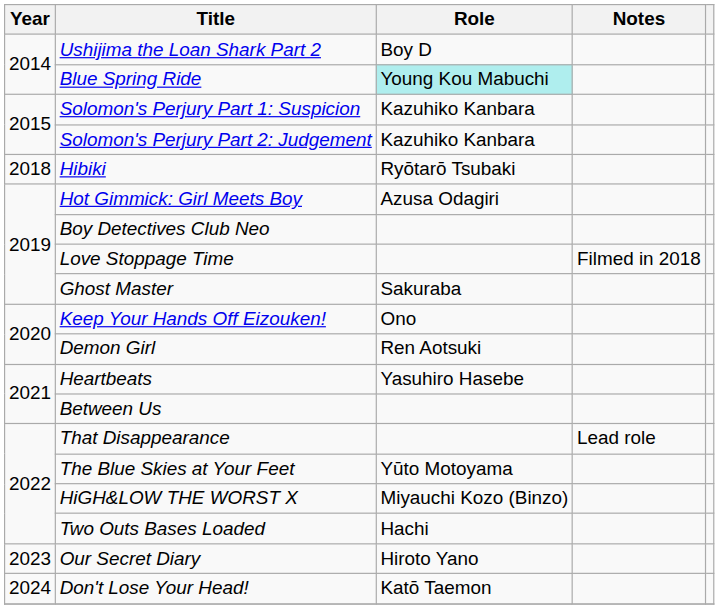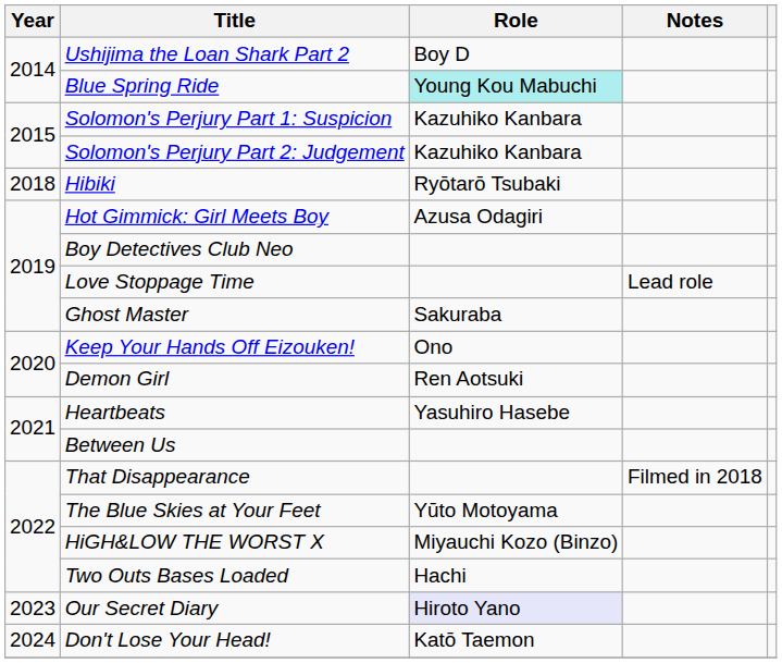 <table class="wikitable">
 <tr>
 <th>Year</th>
 <th>Title</th>
 <th>Role</th>
 <th>Notes</th>
 <th></th>
 </tr>
 <tr>
 <td rowspan=2>2014</td>
 <td><em><a href='#'>Ushijima the Loan Shark Part 2</a></em></td>
 <td>Boy D</td>
 <td></td>
 <td></td>
 </tr>
 <tr>
 <td><em><a href='#'>Blue Spring Ride</a></em></td>
 <td style="background: paleturquoise;">Young Kou Mabuchi</td>
 <td></td>
 <td></td>
 </tr>
 <tr>
 <td rowspan=2>2015</td>
 <td><em><a href='#'>Solomon's Perjury Part 1: Suspicion</a></em></td>
 <td>Kazuhiko Kanbara</td>
 <td></td>
 <td></td>
 </tr>
 <tr>
 <td><em><a href='#'>Solomon's Perjury Part 2: Judgement</a></em></td>
 <td>Kazuhiko Kanbara</td>
 <td></td>
 <td></td>
 </tr>
 <tr>
 <td>2018</td>
 <td><em><a href='#'>Hibiki</a></em></td>
 <td>Ryōtarō Tsubaki</td>
 <td></td>
 <td></td>
 </tr>
 <tr>
 <td rowspan=4>2019</td>
 <td><em><a href='#'>Hot Gimmick: Girl Meets Boy</a></em></td>
 <td>Azusa Odagiri</td>
 <td></td>
 <td></td>
 </tr>
 <tr>
 <td><em>Boy Detectives Club Neo</em></td>
 <td></td>
 <td></td>
 <td></td>
 </tr>
 <tr>
 <td><em>Love Stoppage Time</em></td>
 <td></td>
-<td>Filmed in 2018</td>
+<td>Lead role</td>
 <td></td>
 </tr>
 <tr>
 <td><em>Ghost Master</em></td>
 <td>Sakuraba</td>
 <td></td>
 <td></td>
 </tr>
 <tr>
 <td rowspan=2>2020</td>
 <td><em><a href='#'>Keep Your Hands Off Eizouken!</a></em></td>
 <td>Ono</td>
 <td></td>
 <td></td>
 </tr>
 <tr>
 <td><em>Demon Girl</em></td>
 <td>Ren Aotsuki</td>
 <td></td>
 <td></td>
 </tr>
 <tr>
 <td rowspan=2>2021</td>
 <td><em>Heartbeats</em></td>
 <td>Yasuhiro Hasebe</td>
 <td></td>
 <td></td>
 </tr>
 <tr>
 <td><em>Between Us</em></td>
 <td></td>
 <td></td>
 <td></td>
 </tr>
 <tr>
 <td rowspan="4">2022</td>
 <td><em>That Disappearance</em></td>
 <td></td>
-<td>Lead role</td>
+<td>Filmed in 2018</td>
 <td></td>
 </tr>
 <tr>
 <td><em>The Blue Skies at Your Feet</em></td>
 <td>Yūto Motoyama</td>
 <td></td>
 <td></td>
 </tr>
 <tr>
 <td><em>HiGH&LOW THE WORST X</em></td>
 <td>Miyauchi Kozo (Binzo)</td>
 <td></td>
 <td></td>
 </tr>
 <tr>
 <td><em>Two Outs Bases Loaded</em></td>
 <td>Hachi</td>
 <td></td>
 <td></td>
 </tr>
 <tr>
 <td>2023</td>
 <td><em>Our Secret Diary</em></td>
-<td>Hiroto Yano</td>
+<td style="background: lavender;">Hiroto Yano</td>
 <td></td>
 <td></td>
 </tr>
 <tr>
 <td>2024</td>
 <td><em>Don't Lose Your Head!</em></td>
 <td>Katō Taemon</td>
 <td></td>
 <td></td>
 </tr>
 <tr>
 </tr>
 </table>
